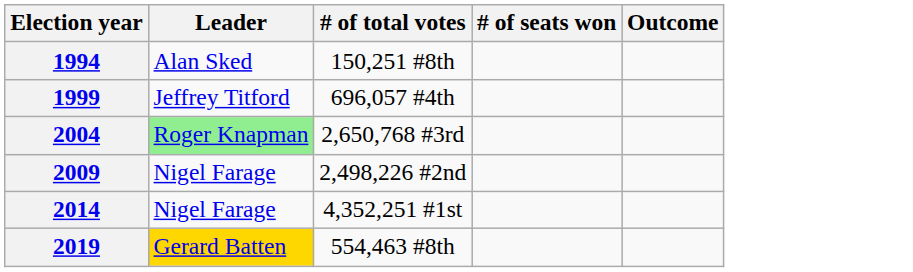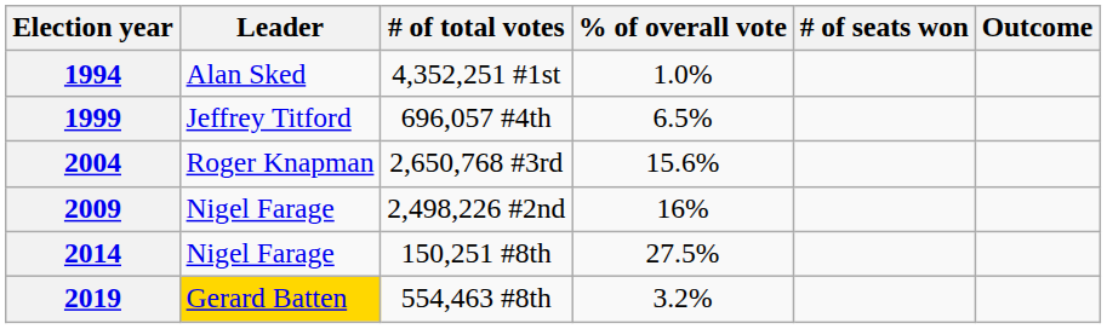 <table class="wikitable">
 <tr>
 <th>Election year</th>
 <th>Leader</th>
 <th># of total votes</th>
+<th>% of overall vote</th>
 <th># of seats won</th>
 <th>Outcome</th>
 </tr>
 <tr>
 <th><a href='#'>1994</a></th>
 <td><a href='#'>Alan Sked</a></td>
-<td style="text-align:center;">150,251 #8th </td>
+<td style="text-align:center;">4,352,251 #1st </td>
+<td style="text-align:center;">1.0% </td>
 <td style="text-align:center;"> </td>
 <td></td>
 </tr>
 <tr>
 <th><a href='#'>1999</a></th>
 <td><a href='#'>Jeffrey Titford</a></td>
 <td style="text-align:center;">696,057 #4th </td>
+<td style="text-align:center;">6.5% </td>
 <td style="text-align:center;"> </td>
 <td></td>
 </tr>
 <tr>
 <th><a href='#'>2004</a></th>
-<td style="background: lightgreen;"><a href='#'>Roger Knapman</a></td>
+<td><a href='#'>Roger Knapman</a></td>
 <td style="text-align:center;">2,650,768 #3rd </td>
+<td style="text-align:center;">15.6% </td>
 <td style="text-align:center;"> </td>
 <td></td>
 </tr>
 <tr>
 <th><a href='#'>2009</a></th>
 <td><a href='#'>Nigel Farage</a></td>
 <td style="text-align:center;">2,498,226 #2nd </td>
+<td style="text-align:center;">16% </td>
 <td style="text-align:center;"> </td>
 <td></td>
 </tr>
 <tr>
 <th><a href='#'>2014</a></th>
 <td><a href='#'>Nigel Farage</a></td>
-<td style="text-align:center;">4,352,251 #1st </td>
+<td style="text-align:center;">150,251 #8th </td>
+<td style="text-align:center;">27.5% </td>
 <td style="text-align:center;"> </td>
 <td></td>
 </tr>
 <tr>
 <th><a href='#'>2019</a></th>
 <td style="background: gold;"><a href='#'>Gerard Batten</a></td>
 <td style="text-align:center;">554,463 #8th </td>
+<td style="text-align:center;">3.2% </td>
 <td style="text-align:center;"> </td>
 <td></td>
 </tr>
 </table>
